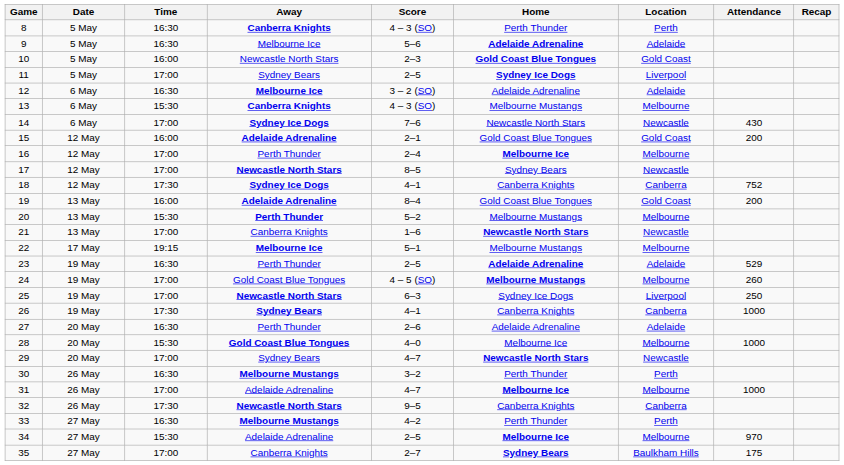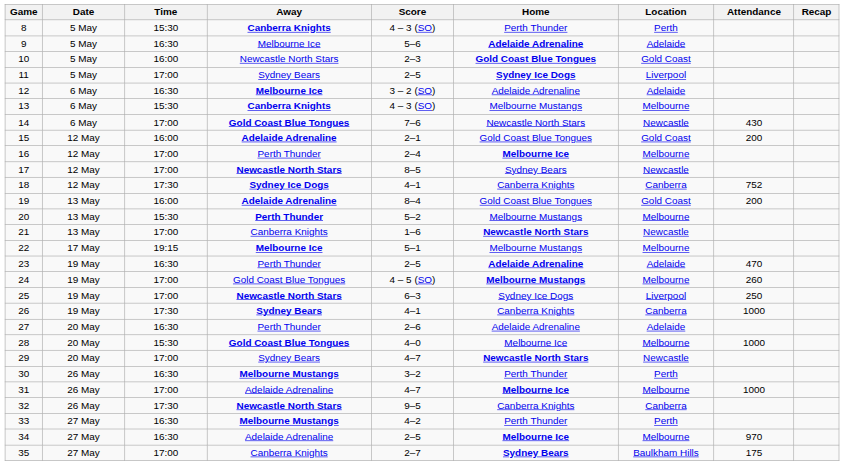 <table class="wikitable" width="85%" style="margin: 1em auto 1em auto">
 <tr>
 <th width="1%">Game</th>
 <th width="6%">Date</th>
 <th width="6%">Time</th>
 <th width="12%">Away</th>
 <th width="6%">Score</th>
 <th width="12%">Home</th>
 <th width="7%">Location</th>
 <th width="4%">Attendance</th>
 <th width="2%">Recap</th>
 </tr>
 <tr align="center">
 <td>8</td>
 <td>5 May</td>
-<td>16:30</td>
+<td>15:30</td>
 <td><strong><a href='#'>Canberra Knights</a></strong></td>
 <td>4 – 3 (<a href='#'>SO</a>)</td>
 <td><a href='#'>Perth Thunder</a></td>
 <td><a href='#'>Perth</a></td>
 <td></td>
 <td></td>
 </tr>
 <tr align="center">
 <td>9</td>
 <td>5 May</td>
 <td>16:30</td>
 <td><a href='#'>Melbourne Ice</a></td>
 <td>5–6</td>
 <td><strong><a href='#'>Adelaide Adrenaline</a></strong></td>
 <td><a href='#'>Adelaide</a></td>
 <td></td>
 <td></td>
 </tr>
 <tr align="center">
 <td>10</td>
 <td>5 May</td>
 <td>16:00</td>
 <td><a href='#'>Newcastle North Stars</a></td>
 <td>2–3</td>
 <td><strong><a href='#'>Gold Coast Blue Tongues</a></strong></td>
 <td><a href='#'>Gold Coast</a></td>
 <td></td>
 <td></td>
 </tr>
 <tr align="center">
 <td>11</td>
 <td>5 May</td>
 <td>17:00</td>
 <td><a href='#'>Sydney Bears</a></td>
 <td>2–5</td>
 <td><strong><a href='#'>Sydney Ice Dogs</a></strong></td>
 <td><a href='#'>Liverpool</a></td>
 <td></td>
 <td></td>
 </tr>
 <tr align="center">
 <td>12</td>
 <td>6 May</td>
 <td>16:30</td>
 <td><strong><a href='#'>Melbourne Ice</a></strong></td>
 <td>3 – 2 (<a href='#'>SO</a>)</td>
 <td><a href='#'>Adelaide Adrenaline</a></td>
 <td><a href='#'>Adelaide</a></td>
 <td></td>
 <td></td>
 </tr>
 <tr align="center">
 <td>13</td>
 <td>6 May</td>
 <td>15:30</td>
 <td><strong><a href='#'>Canberra Knights</a></strong></td>
 <td>4 – 3 (<a href='#'>SO</a>)</td>
 <td><a href='#'>Melbourne Mustangs</a></td>
 <td><a href='#'>Melbourne</a></td>
 <td></td>
 <td></td>
 </tr>
 <tr align="center">
 <td>14</td>
 <td>6 May</td>
 <td>17:00</td>
-<td><strong><a href='#'>Sydney Ice Dogs</a></strong></td>
+<td><strong><a href='#'>Gold Coast Blue Tongues</a></strong></td>
 <td>7–6</td>
 <td><a href='#'>Newcastle North Stars</a></td>
 <td><a href='#'>Newcastle</a></td>
 <td>430</td>
 <td></td>
 </tr>
 <tr align="center">
 <td>15</td>
 <td>12 May</td>
 <td>16:00</td>
 <td><strong><a href='#'>Adelaide Adrenaline</a></strong></td>
 <td>2–1</td>
 <td><a href='#'>Gold Coast Blue Tongues</a></td>
 <td><a href='#'>Gold Coast</a></td>
 <td>200</td>
 <td></td>
 </tr>
 <tr align="center">
 <td>16</td>
 <td>12 May</td>
 <td>17:00</td>
 <td><a href='#'>Perth Thunder</a></td>
 <td>2–4</td>
 <td><strong><a href='#'>Melbourne Ice</a></strong></td>
 <td><a href='#'>Melbourne</a></td>
 <td></td>
 <td></td>
 </tr>
 <tr align="center">
 <td>17</td>
 <td>12 May</td>
 <td>17:00</td>
 <td><strong><a href='#'>Newcastle North Stars</a></strong></td>
 <td>8–5</td>
 <td><a href='#'>Sydney Bears</a></td>
 <td><a href='#'>Newcastle</a></td>
 <td></td>
 <td></td>
 </tr>
 <tr align="center">
 <td>18</td>
 <td>12 May</td>
 <td>17:30</td>
 <td><strong><a href='#'>Sydney Ice Dogs</a></strong></td>
 <td>4–1</td>
 <td><a href='#'>Canberra Knights</a></td>
 <td><a href='#'>Canberra</a></td>
 <td>752</td>
 <td></td>
 </tr>
 <tr align="center">
 <td>19</td>
 <td>13 May</td>
 <td>16:00</td>
 <td><strong><a href='#'>Adelaide Adrenaline</a></strong></td>
 <td>8–4</td>
 <td><a href='#'>Gold Coast Blue Tongues</a></td>
 <td><a href='#'>Gold Coast</a></td>
 <td>200</td>
 <td></td>
 </tr>
 <tr align="center">
 <td>20</td>
 <td>13 May</td>
 <td>15:30</td>
 <td><strong><a href='#'>Perth Thunder</a></strong></td>
 <td>5–2</td>
 <td><a href='#'>Melbourne Mustangs</a></td>
 <td><a href='#'>Melbourne</a></td>
 <td></td>
 <td></td>
 </tr>
 <tr align="center">
 <td>21</td>
 <td>13 May</td>
 <td>17:00</td>
 <td><a href='#'>Canberra Knights</a></td>
 <td>1–6</td>
 <td><strong><a href='#'>Newcastle North Stars</a></strong></td>
 <td><a href='#'>Newcastle</a></td>
 <td></td>
 <td></td>
 </tr>
 <tr align="center">
 <td>22</td>
 <td>17 May</td>
 <td>19:15</td>
 <td><strong><a href='#'>Melbourne Ice</a></strong></td>
 <td>5–1</td>
 <td><a href='#'>Melbourne Mustangs</a></td>
 <td><a href='#'>Melbourne</a></td>
 <td></td>
 <td></td>
 </tr>
 <tr align="center">
 <td>23</td>
 <td>19 May</td>
 <td>16:30</td>
 <td><a href='#'>Perth Thunder</a></td>
 <td>2–5</td>
 <td><strong><a href='#'>Adelaide Adrenaline</a></strong></td>
 <td><a href='#'>Adelaide</a></td>
-<td>529</td>
+<td>470</td>
 <td></td>
 </tr>
 <tr align="center">
 <td>24</td>
 <td>19 May</td>
 <td>17:00</td>
 <td><a href='#'>Gold Coast Blue Tongues</a></td>
 <td>4 – 5 (<a href='#'>SO</a>)</td>
 <td><strong><a href='#'>Melbourne Mustangs</a></strong></td>
 <td><a href='#'>Melbourne</a></td>
 <td>260</td>
 <td></td>
 </tr>
 <tr align="center">
 <td>25</td>
 <td>19 May</td>
 <td>17:00</td>
 <td><strong><a href='#'>Newcastle North Stars</a></strong></td>
 <td>6–3</td>
 <td><a href='#'>Sydney Ice Dogs</a></td>
 <td><a href='#'>Liverpool</a></td>
 <td>250</td>
 <td></td>
 </tr>
 <tr align="center">
 <td>26</td>
 <td>19 May</td>
 <td>17:30</td>
 <td><strong><a href='#'>Sydney Bears</a></strong></td>
 <td>4–1</td>
 <td><a href='#'>Canberra Knights</a></td>
 <td><a href='#'>Canberra</a></td>
 <td>1000</td>
 <td></td>
 </tr>
 <tr align="center">
 <td>27</td>
 <td>20 May</td>
 <td>16:30</td>
 <td><a href='#'>Perth Thunder</a></td>
 <td>2–6</td>
 <td><a href='#'>Adelaide Adrenaline</a></td>
 <td><a href='#'>Adelaide</a></td>
 <td></td>
 <td></td>
 </tr>
 <tr align="center">
 <td>28</td>
 <td>20 May</td>
 <td>15:30</td>
 <td><strong><a href='#'>Gold Coast Blue Tongues</a></strong></td>
 <td>4–0</td>
 <td><a href='#'>Melbourne Ice</a></td>
 <td><a href='#'>Melbourne</a></td>
 <td>1000</td>
 <td></td>
 </tr>
 <tr align="center">
 <td>29</td>
 <td>20 May</td>
 <td>17:00</td>
 <td><a href='#'>Sydney Bears</a></td>
 <td>4–7</td>
 <td><strong><a href='#'>Newcastle North Stars</a></strong></td>
 <td><a href='#'>Newcastle</a></td>
 <td></td>
 <td></td>
 </tr>
 <tr align="center">
 <td>30</td>
 <td>26 May</td>
 <td>16:30</td>
 <td><strong><a href='#'>Melbourne Mustangs</a></strong></td>
 <td>3–2</td>
 <td><a href='#'>Perth Thunder</a></td>
 <td><a href='#'>Perth</a></td>
 <td></td>
 <td></td>
 </tr>
 <tr align="center">
 <td>31</td>
 <td>26 May</td>
 <td>17:00</td>
 <td><a href='#'>Adelaide Adrenaline</a></td>
 <td>4–7</td>
 <td><strong><a href='#'>Melbourne Ice</a></strong></td>
 <td><a href='#'>Melbourne</a></td>
 <td>1000</td>
 <td></td>
 </tr>
 <tr align="center">
 <td>32</td>
 <td>26 May</td>
 <td>17:30</td>
 <td><strong><a href='#'>Newcastle North Stars</a></strong></td>
 <td>9–5</td>
 <td><a href='#'>Canberra Knights</a></td>
 <td><a href='#'>Canberra</a></td>
 <td></td>
 <td></td>
 </tr>
 <tr align="center">
 <td>33</td>
 <td>27 May</td>
 <td>16:30</td>
 <td><strong><a href='#'>Melbourne Mustangs</a></strong></td>
 <td>4–2</td>
 <td><a href='#'>Perth Thunder</a></td>
 <td><a href='#'>Perth</a></td>
 <td></td>
 <td></td>
 </tr>
 <tr align="center">
 <td>34</td>
 <td>27 May</td>
-<td>15:30</td>
+<td>16:30</td>
 <td><a href='#'>Adelaide Adrenaline</a></td>
 <td>2–5</td>
 <td><strong><a href='#'>Melbourne Ice</a></strong></td>
 <td><a href='#'>Melbourne</a></td>
 <td>970</td>
 <td></td>
 </tr>
 <tr align="center">
 <td>35</td>
 <td>27 May</td>
 <td>17:00</td>
 <td><a href='#'>Canberra Knights</a></td>
 <td>2–7</td>
 <td><strong><a href='#'>Sydney Bears</a></strong></td>
 <td><a href='#'>Baulkham Hills</a></td>
 <td>175</td>
 <td></td>
 </tr>
 </table>
